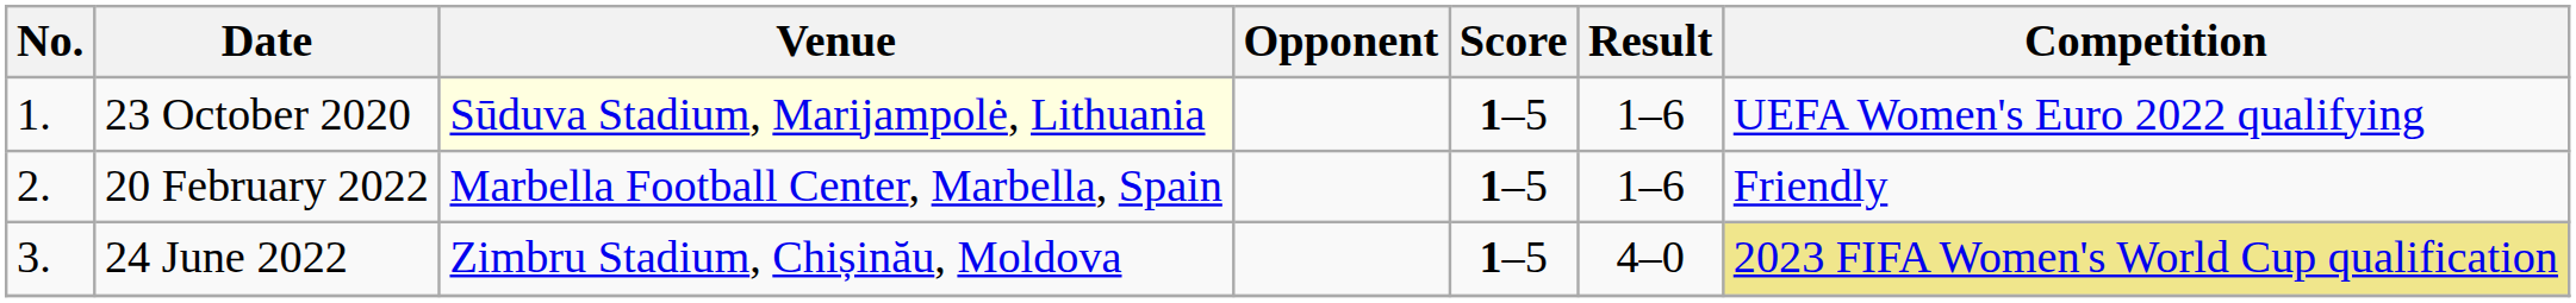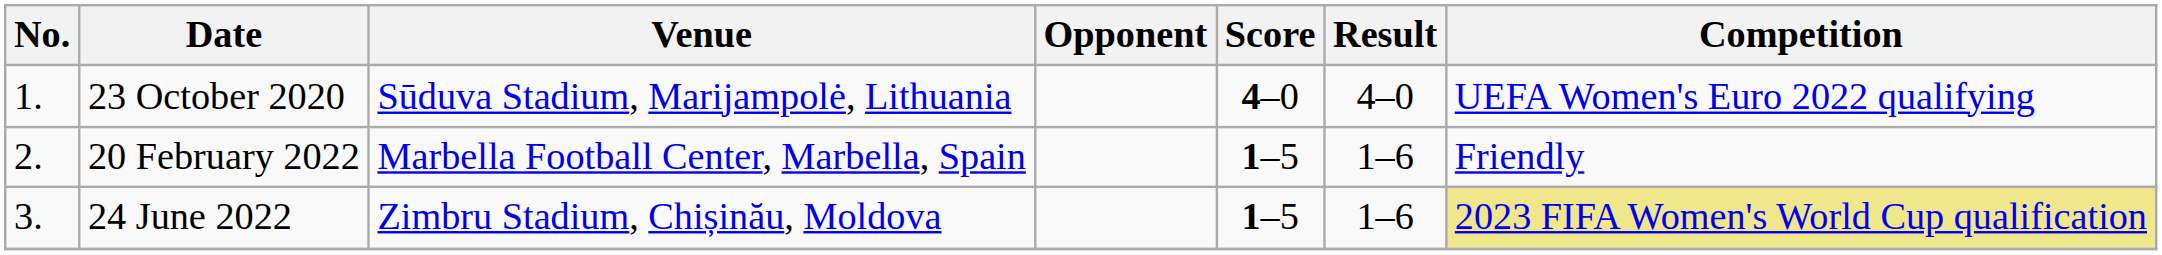 <table class="wikitable">
 <tr>
 <th>No.</th>
 <th>Date</th>
 <th>Venue</th>
 <th>Opponent</th>
 <th>Score</th>
 <th>Result</th>
 <th>Competition</th>
 </tr>
 <tr>
 <td>1.</td>
 <td>23 October 2020</td>
-<td style="background: lightyellow;"><a href='#'>Sūduva Stadium</a>, <a href='#'>Marijampolė</a>, <a href='#'>Lithuania</a></td>
+<td><a href='#'>Sūduva Stadium</a>, <a href='#'>Marijampolė</a>, <a href='#'>Lithuania</a></td>
 <td></td>
-<td align=center><strong>1</strong>–5</td>
-<td align=center>1–6</td>
+<td align=center><strong>4</strong>–0</td>
+<td align=center>4–0</td>
 <td><a href='#'>UEFA Women's Euro 2022 qualifying</a></td>
 </tr>
 <tr>
 <td>2.</td>
 <td>20 February 2022</td>
 <td><a href='#'>Marbella Football Center</a>, <a href='#'>Marbella</a>, <a href='#'>Spain</a></td>
 <td></td>
 <td align=center><strong>1</strong>–5</td>
 <td align=center>1–6</td>
 <td><a href='#'>Friendly</a></td>
 </tr>
 <tr>
 <td>3.</td>
 <td>24 June 2022</td>
 <td><a href='#'>Zimbru Stadium</a>, <a href='#'>Chișinău</a>, <a href='#'>Moldova</a></td>
 <td></td>
 <td align=center><strong>1</strong>–5</td>
-<td align=center>4–0</td>
+<td align=center>1–6</td>
 <td style="background: khaki;"><a href='#'>2023 FIFA Women's World Cup qualification</a></td>
 </tr>
 <tr>
 </tr>
 </table>
